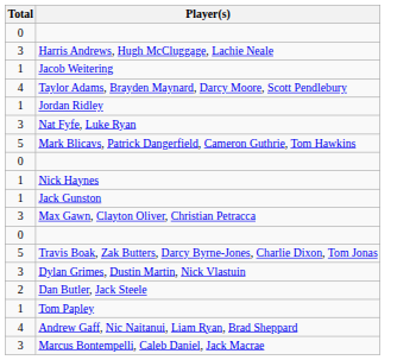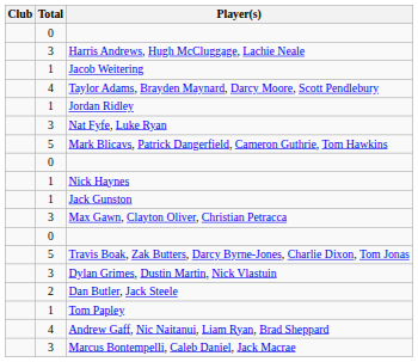 <table class="wikitable sortable">
 <tr>
+<th>Club</th>
 <th>Total</th>
 <th class=unsortable>Player(s)</th>
 </tr>
 <tr>
+<td></td>
 <td align=center>0</td>
 <td></td>
 </tr>
 <tr>
+<td></td>
 <td align=center>3</td>
 <td><a href='#'>Harris Andrews</a>, <a href='#'>Hugh McCluggage</a>, <a href='#'>Lachie Neale</a></td>
 </tr>
 <tr>
+<td></td>
 <td align=center>1</td>
 <td><a href='#'>Jacob Weitering</a></td>
 </tr>
 <tr>
+<td></td>
 <td align=center>4</td>
 <td><a href='#'>Taylor Adams</a>, <a href='#'>Brayden Maynard</a>, <a href='#'>Darcy Moore</a>, <a href='#'>Scott Pendlebury</a></td>
 </tr>
 <tr>
+<td></td>
 <td align=center>1</td>
 <td><a href='#'>Jordan Ridley</a></td>
 </tr>
 <tr>
+<td></td>
 <td align=center>3</td>
 <td><a href='#'>Nat Fyfe</a>, <a href='#'>Luke Ryan</a></td>
 </tr>
 <tr>
+<td></td>
 <td align=center>5</td>
 <td><a href='#'>Mark Blicavs</a>, <a href='#'>Patrick Dangerfield</a>, <a href='#'>Cameron Guthrie</a>, <a href='#'>Tom Hawkins</a></td>
 </tr>
 <tr>
+<td></td>
 <td align=center>0</td>
 <td></td>
 </tr>
 <tr>
+<td></td>
 <td align=center>1</td>
 <td><a href='#'>Nick Haynes</a></td>
 </tr>
 <tr>
+<td></td>
 <td align=center>1</td>
 <td><a href='#'>Jack Gunston</a></td>
 </tr>
 <tr>
+<td></td>
 <td align=center>3</td>
 <td><a href='#'>Max Gawn</a>, <a href='#'>Clayton Oliver</a>, <a href='#'>Christian Petracca</a></td>
 </tr>
 <tr>
+<td></td>
 <td align=center>0</td>
 <td></td>
 </tr>
 <tr>
+<td></td>
 <td align=center>5</td>
 <td><a href='#'>Travis Boak</a>, <a href='#'>Zak Butters</a>, <a href='#'>Darcy Byrne-Jones</a>, <a href='#'>Charlie Dixon</a>, <a href='#'>Tom Jonas</a></td>
 </tr>
 <tr>
+<td></td>
 <td align=center>3</td>
 <td><a href='#'>Dylan Grimes</a>, <a href='#'>Dustin Martin</a>, <a href='#'>Nick Vlastuin</a></td>
 </tr>
 <tr>
+<td></td>
 <td align=center>2</td>
 <td><a href='#'>Dan Butler</a>, <a href='#'>Jack Steele</a></td>
 </tr>
 <tr>
+<td></td>
 <td align=center>1</td>
 <td><a href='#'>Tom Papley</a></td>
 </tr>
 <tr>
+<td></td>
 <td align=center>4</td>
 <td><a href='#'>Andrew Gaff</a>, <a href='#'>Nic Naitanui</a>, <a href='#'>Liam Ryan</a>, <a href='#'>Brad Sheppard</a></td>
 </tr>
 <tr>
+<td></td>
 <td align=center>3</td>
 <td><a href='#'>Marcus Bontempelli</a>, <a href='#'>Caleb Daniel</a>, <a href='#'>Jack Macrae</a></td>
 </tr>
 </table>
